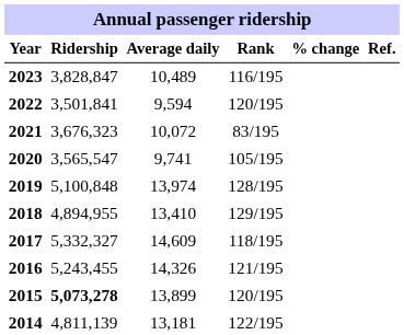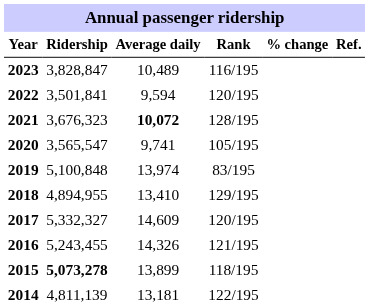 <table class="toccolours" cellpadding="4" cellspacing="0" style="text-align:right;">
 <tr>
 <th colspan="6"  style="background-color:#ccf; background-color:#ccf; font-size:110%; text-align:center;">Annual passenger ridership</th>
 </tr>
 <tr style="font-size:95%; text-align:center">
 <th style="border-bottom:1px solid black">Year</th>
 <th style="border-bottom:1px solid black">Ridership</th>
 <th style="border-bottom:1px solid black">Average daily</th>
 <th style="border-bottom:1px solid black">Rank</th>
 <th style="border-bottom:1px solid black">% change</th>
 <th style="border-bottom:1px solid black">Ref.</th>
 </tr>
 <tr style="text-align:center;">
 <td><strong>2023</strong></td>
 <td>3,828,847</td>
 <td>10,489</td>
 <td>116/195</td>
 <td></td>
 <td></td>
 </tr>
 <tr style="text-align:center;">
 <td><strong>2022</strong></td>
 <td>3,501,841</td>
 <td>9,594</td>
 <td>120/195</td>
 <td></td>
 <td></td>
 </tr>
 <tr style="text-align:center;">
 <td><strong>2021</strong></td>
 <td>3,676,323</td>
-<td>10,072</td>
-<td>83/195</td>
+<td><strong>10,072</strong></td>
+<td>128/195</td>
 <td></td>
 <td></td>
 </tr>
 <tr style="text-align:center;">
 <td><strong>2020</strong></td>
 <td>3,565,547</td>
 <td>9,741</td>
 <td>105/195</td>
 <td></td>
 <td></td>
 </tr>
 <tr style="text-align:center;">
 <td><strong>2019</strong></td>
 <td>5,100,848</td>
 <td>13,974</td>
-<td>128/195</td>
+<td>83/195</td>
 <td></td>
 <td></td>
 </tr>
 <tr style="text-align:center;">
 <td><strong>2018</strong></td>
 <td>4,894,955</td>
 <td>13,410</td>
 <td>129/195</td>
 <td></td>
 <td></td>
 </tr>
 <tr style="text-align:center;">
 <td><strong>2017</strong></td>
 <td>5,332,327</td>
 <td>14,609</td>
-<td>118/195</td>
+<td>120/195</td>
 <td></td>
 <td></td>
 </tr>
 <tr style="text-align:center;">
 <td><strong>2016</strong></td>
 <td>5,243,455</td>
 <td>14,326</td>
 <td>121/195</td>
 <td></td>
 <td></td>
 </tr>
 <tr style="text-align:center;">
 <td><strong>2015</strong></td>
 <td><strong>5,073,278</strong></td>
 <td>13,899</td>
-<td>120/195</td>
+<td>118/195</td>
 <td></td>
 <td></td>
 </tr>
 <tr style="text-align:center;">
 <td><strong>2014</strong></td>
 <td>4,811,139</td>
 <td>13,181</td>
 <td>122/195</td>
 <td></td>
 <td></td>
 </tr>
 </table>
